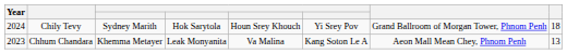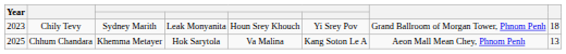 <table class="wikitable sortable" style="font-size: 85%; text-align:center">
 <tr>
 <th rowspan="2">Year</th>
 <th rowspan="2"><strong></strong></th>
 <th colspan="4"></th>
 <th rowspan="2"><strong></strong></th>
 <th rowspan="2"><strong></strong></th>
 </tr>
 <tr>
 <th></th>
 <th></th>
 <th></th>
 <th></th>
 </tr>
 <tr>
-<td>2024</td>
+<td>2023</td>
 <td>Chily Tevy</td>
 <td>Sydney Marith</td>
-<td>Hok Sarytola</td>
+<td>Leak Monyanita</td>
 <td>Houn Srey Khouch</td>
 <td>Yi Srey Pov</td>
 <td>Grand Ballroom of Morgan Tower, <a href='#'>Phnom Penh</a></td>
 <td>18</td>
 </tr>
 <tr>
-<td>2023</td>
+<td>2025</td>
 <td>Chhum Chandara</td>
 <td>Khemma Metayer</td>
-<td>Leak Monyanita</td>
+<td>Hok Sarytola</td>
 <td>Va Malina</td>
 <td>Kang Soton Le A</td>
 <td>Aeon Mall Mean Chey, <a href='#'>Phnom Penh</a></td>
 <td>13</td>
 </tr>
 </table>
